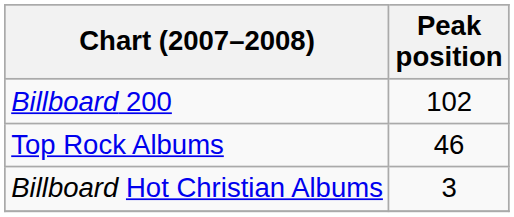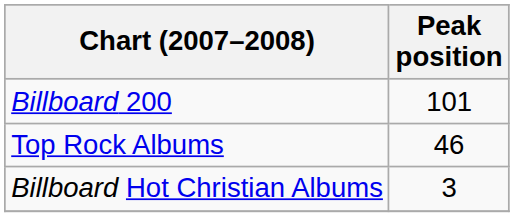 <table class="wikitable sortable">
 <tr>
 <th align="left">Chart (2007–2008)</th>
 <th align="left">Peak<br>position</th>
 </tr>
 <tr>
 <td align="left"><a href='#'><em>Billboard</em> 200</a></td>
-<td align="center">102</td>
+<td align="center">101</td>
 </tr>
 <tr>
 <td align="left"><a href='#'>Top Rock Albums</a></td>
 <td align="center">46</td>
 </tr>
 <tr>
 <td align="left"><em>Billboard</em> <a href='#'>Hot Christian Albums</a></td>
 <td align="center">3</td>
 </tr>
 <tr>
 </tr>
 </table>
